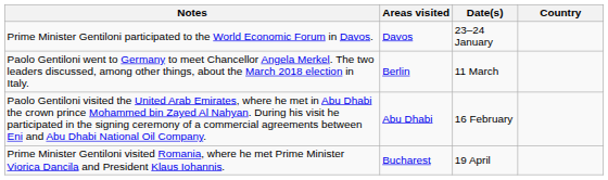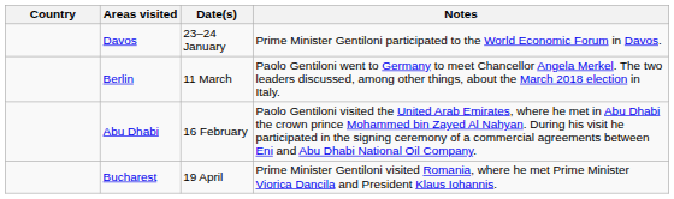 <table class="wikitable" style="margin: 1em auto 1em auto">
 <tr>
-<th width=550>Notes</th>
+<th width=120>Country</th>
 <th width=100>Areas visited</th>
 <th width=90>Date(s)</th>
-<th width=120>Country</th>
+<th width=550>Notes</th>
 </tr>
 <tr>
-<td> Prime Minister Gentiloni participated to the <a href='#'>World Economic Forum</a> in <a href='#'>Davos</a>.</td>
+<td></td>
 <td><a href='#'>Davos</a></td>
 <td>23–24 January</td>
-<td></td>
+<td> Prime Minister Gentiloni participated to the <a href='#'>World Economic Forum</a> in <a href='#'>Davos</a>.</td>
 </tr>
 <tr>
-<td> Paolo Gentiloni went to <a href='#'>Germany</a> to meet Chancellor <a href='#'>Angela Merkel</a>. The two leaders discussed, among other things, about the <a href='#'>March 2018 election</a> in Italy.</td>
+<td></td>
 <td><a href='#'>Berlin</a></td>
 <td>11 March</td>
-<td></td>
+<td> Paolo Gentiloni went to <a href='#'>Germany</a> to meet Chancellor <a href='#'>Angela Merkel</a>. The two leaders discussed, among other things, about the <a href='#'>March 2018 election</a> in Italy.</td>
 </tr>
 <tr>
-<td>Paolo Gentiloni visited the <a href='#'>United Arab Emirates</a>, where he met in <a href='#'>Abu Dhabi</a> the crown prince <a href='#'>Mohammed bin Zayed Al Nahyan</a>. During his visit he participated in the signing ceremony of a commercial agreements between <a href='#'>Eni</a> and <a href='#'>Abu Dhabi National Oil Company</a>.</td>
+<td></td>
 <td><a href='#'>Abu Dhabi</a></td>
 <td>16 February</td>
-<td></td>
+<td>Paolo Gentiloni visited the <a href='#'>United Arab Emirates</a>, where he met in <a href='#'>Abu Dhabi</a> the crown prince <a href='#'>Mohammed bin Zayed Al Nahyan</a>. During his visit he participated in the signing ceremony of a commercial agreements between <a href='#'>Eni</a> and <a href='#'>Abu Dhabi National Oil Company</a>.</td>
 </tr>
 <tr>
-<td> Prime Minister Gentiloni visited <a href='#'>Romania</a>, where he met Prime Minister <a href='#'>Viorica Dancila</a> and President <a href='#'>Klaus Iohannis</a>.</td>
+<td></td>
 <td><a href='#'>Bucharest</a></td>
 <td>19 April</td>
-<td></td>
+<td> Prime Minister Gentiloni visited <a href='#'>Romania</a>, where he met Prime Minister <a href='#'>Viorica Dancila</a> and President <a href='#'>Klaus Iohannis</a>.</td>
 </tr>
 </table>
